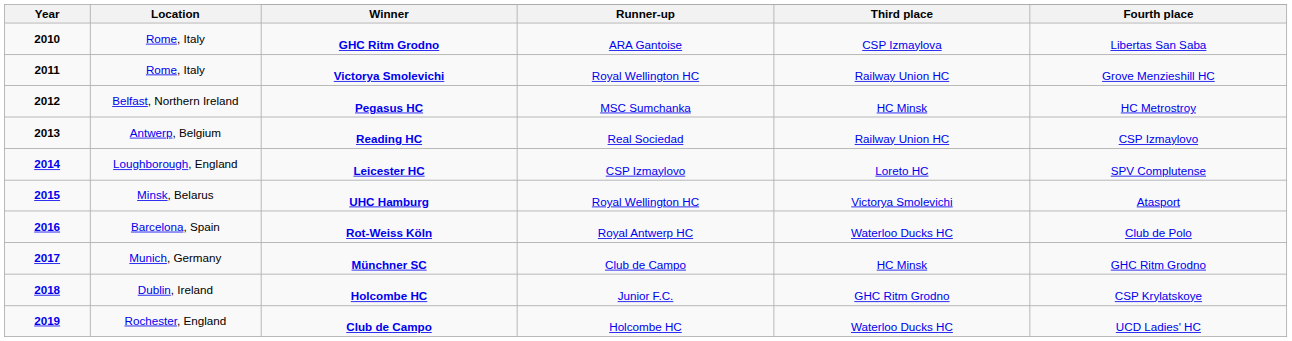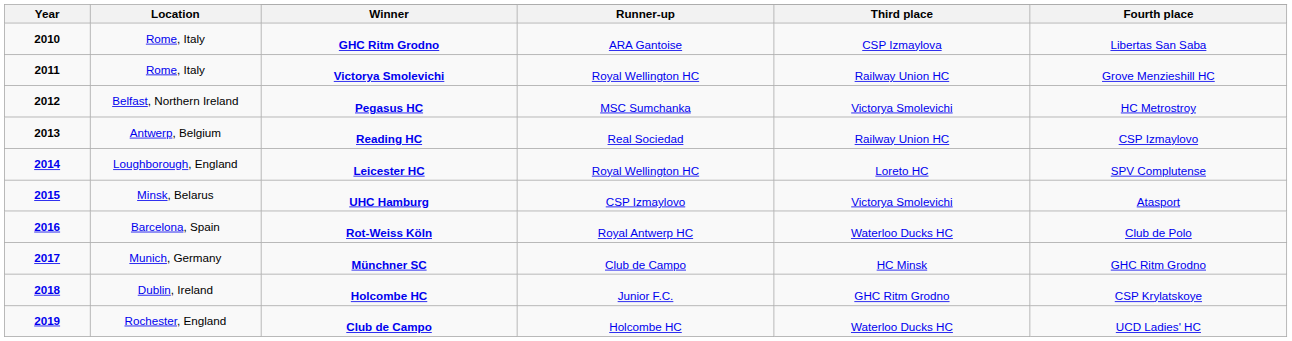 <table class="wikitable" style="font-size:90%; width: 100%; text-align: center;">
 <tr>
 <th rowspan=2 width=5%>Year</th>
 <th rowspan=2 width=10%>Location</th>
 </tr>
 <tr>
 <th width=15%>Winner</th>
 <th width=15%>Runner-up</th>
 <th width=15%>Third place</th>
 <th width=15%>Fourth place</th>
 </tr>
 <tr>
 <td><strong>2010</strong></td>
 <td><a href='#'>Rome</a>, Italy</td>
 <td><strong><br><a href='#'>GHC Ritm Grodno</a></strong></td>
 <td><br><a href='#'>ARA Gantoise</a></td>
 <td><br><a href='#'>CSP Izmaylova</a></td>
 <td><br><a href='#'>Libertas San Saba</a></td>
 </tr>
 <tr>
 <td><strong>2011</strong></td>
 <td><a href='#'>Rome</a>, Italy</td>
 <td><strong><br><a href='#'>Victorya Smolevichi</a></strong></td>
 <td><br><a href='#'>Royal Wellington HC</a></td>
 <td><br><a href='#'>Railway Union HC</a></td>
 <td><br><a href='#'>Grove Menzieshill HC</a></td>
 </tr>
 <tr>
 <td><strong>2012</strong></td>
 <td><a href='#'>Belfast</a>, Northern Ireland</td>
 <td><strong><br><a href='#'>Pegasus HC</a></strong></td>
 <td><br><a href='#'>MSC Sumchanka</a></td>
-<td><br><a href='#'>HC Minsk</a></td>
+<td><br><a href='#'>Victorya Smolevichi</a></td>
 <td><br><a href='#'>HC Metrostroy</a></td>
 </tr>
 <tr>
 <td><strong>2013</strong></td>
 <td><a href='#'>Antwerp</a>, Belgium</td>
 <td><strong><br><a href='#'>Reading HC</a></strong></td>
 <td><br><a href='#'>Real Sociedad</a></td>
 <td><br><a href='#'>Railway Union HC</a></td>
 <td><br><a href='#'>CSP Izmaylovo</a></td>
 </tr>
 <tr>
 <td><strong><a href='#'>2014</a></strong></td>
 <td><a href='#'>Loughborough</a>, England</td>
 <td><strong><br><a href='#'>Leicester HC</a></strong></td>
-<td><br><a href='#'>CSP Izmaylovo</a></td>
+<td><br><a href='#'>Royal Wellington HC</a></td>
 <td><br><a href='#'>Loreto HC</a></td>
 <td><br><a href='#'>SPV Complutense</a></td>
 </tr>
 <tr>
 <td><strong><a href='#'>2015</a></strong></td>
 <td><a href='#'>Minsk</a>, Belarus</td>
 <td><strong><br><a href='#'>UHC Hamburg</a></strong></td>
-<td><br><a href='#'>Royal Wellington HC</a></td>
+<td><br><a href='#'>CSP Izmaylovo</a></td>
 <td><br><a href='#'>Victorya Smolevichi</a></td>
 <td><br><a href='#'>Atasport</a></td>
 </tr>
 <tr>
 <td><strong><a href='#'>2016</a></strong></td>
 <td><a href='#'>Barcelona</a>, Spain</td>
 <td><strong><br><a href='#'>Rot-Weiss Köln</a></strong></td>
 <td><br><a href='#'>Royal Antwerp HC</a></td>
 <td><br><a href='#'>Waterloo Ducks HC</a></td>
 <td><br><a href='#'>Club de Polo</a></td>
 </tr>
 <tr>
 <td><strong><a href='#'>2017</a></strong></td>
 <td><a href='#'>Munich</a>, Germany</td>
 <td><strong><br><a href='#'>Münchner SC</a></strong></td>
 <td><br><a href='#'>Club de Campo</a></td>
 <td><br><a href='#'>HC Minsk</a></td>
 <td><br><a href='#'>GHC Ritm Grodno</a></td>
 </tr>
 <tr>
 <td><strong><a href='#'>2018</a></strong></td>
 <td><a href='#'>Dublin</a>, Ireland</td>
 <td><strong><br><a href='#'>Holcombe HC</a></strong></td>
 <td><br><a href='#'>Junior F.C.</a></td>
 <td><br><a href='#'>GHC Ritm Grodno</a></td>
 <td><br><a href='#'>CSP Krylatskoye</a></td>
 </tr>
 <tr>
 <td><strong><a href='#'>2019</a></strong></td>
 <td><a href='#'>Rochester</a>, England</td>
 <td><strong><br><a href='#'>Club de Campo</a></strong></td>
 <td><br><a href='#'>Holcombe HC</a></td>
 <td><br><a href='#'>Waterloo Ducks HC</a></td>
 <td><br><a href='#'>UCD Ladies' HC</a></td>
 </tr>
 </table>
